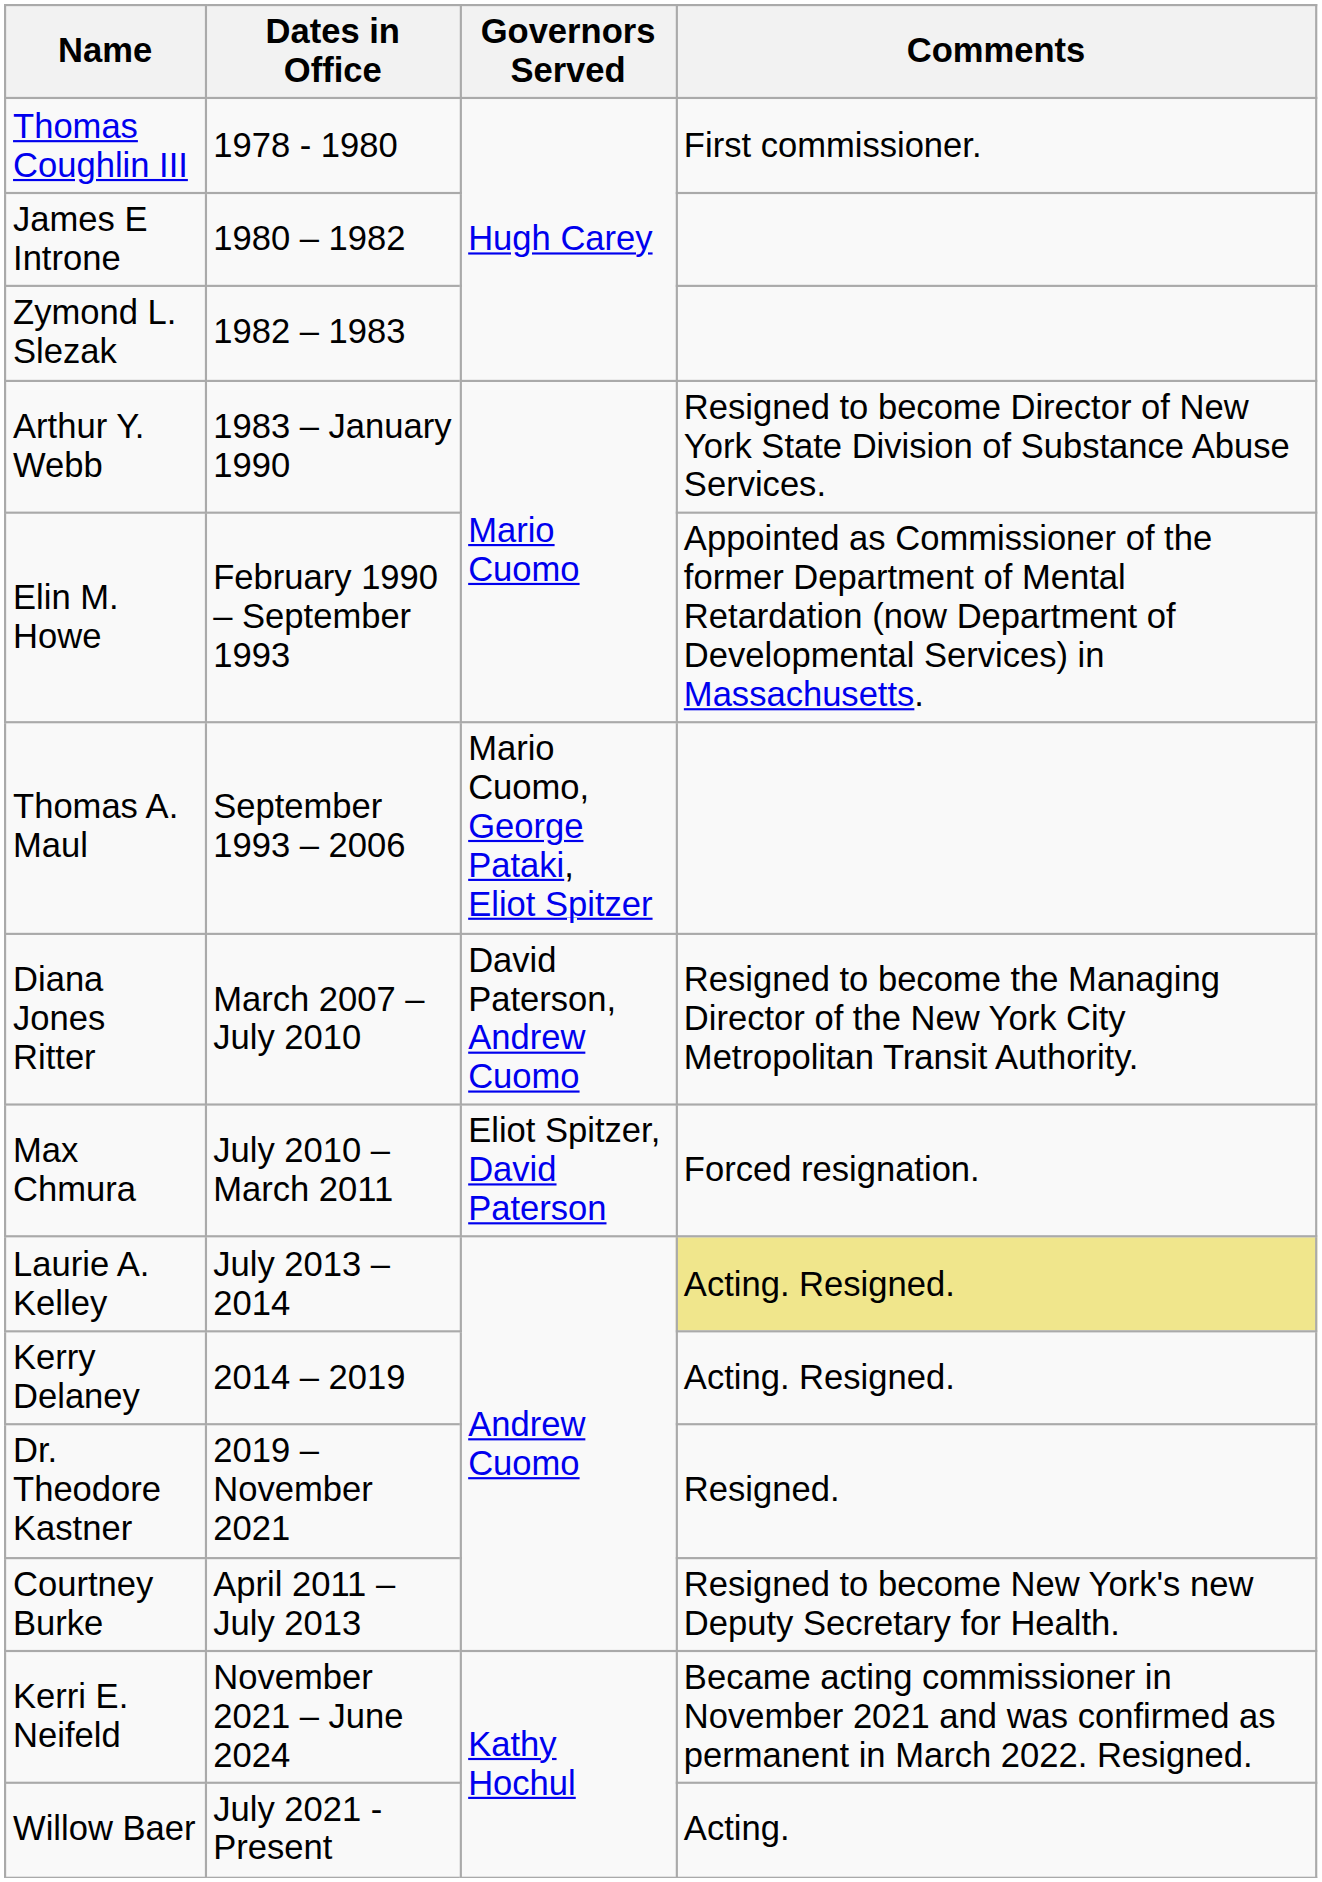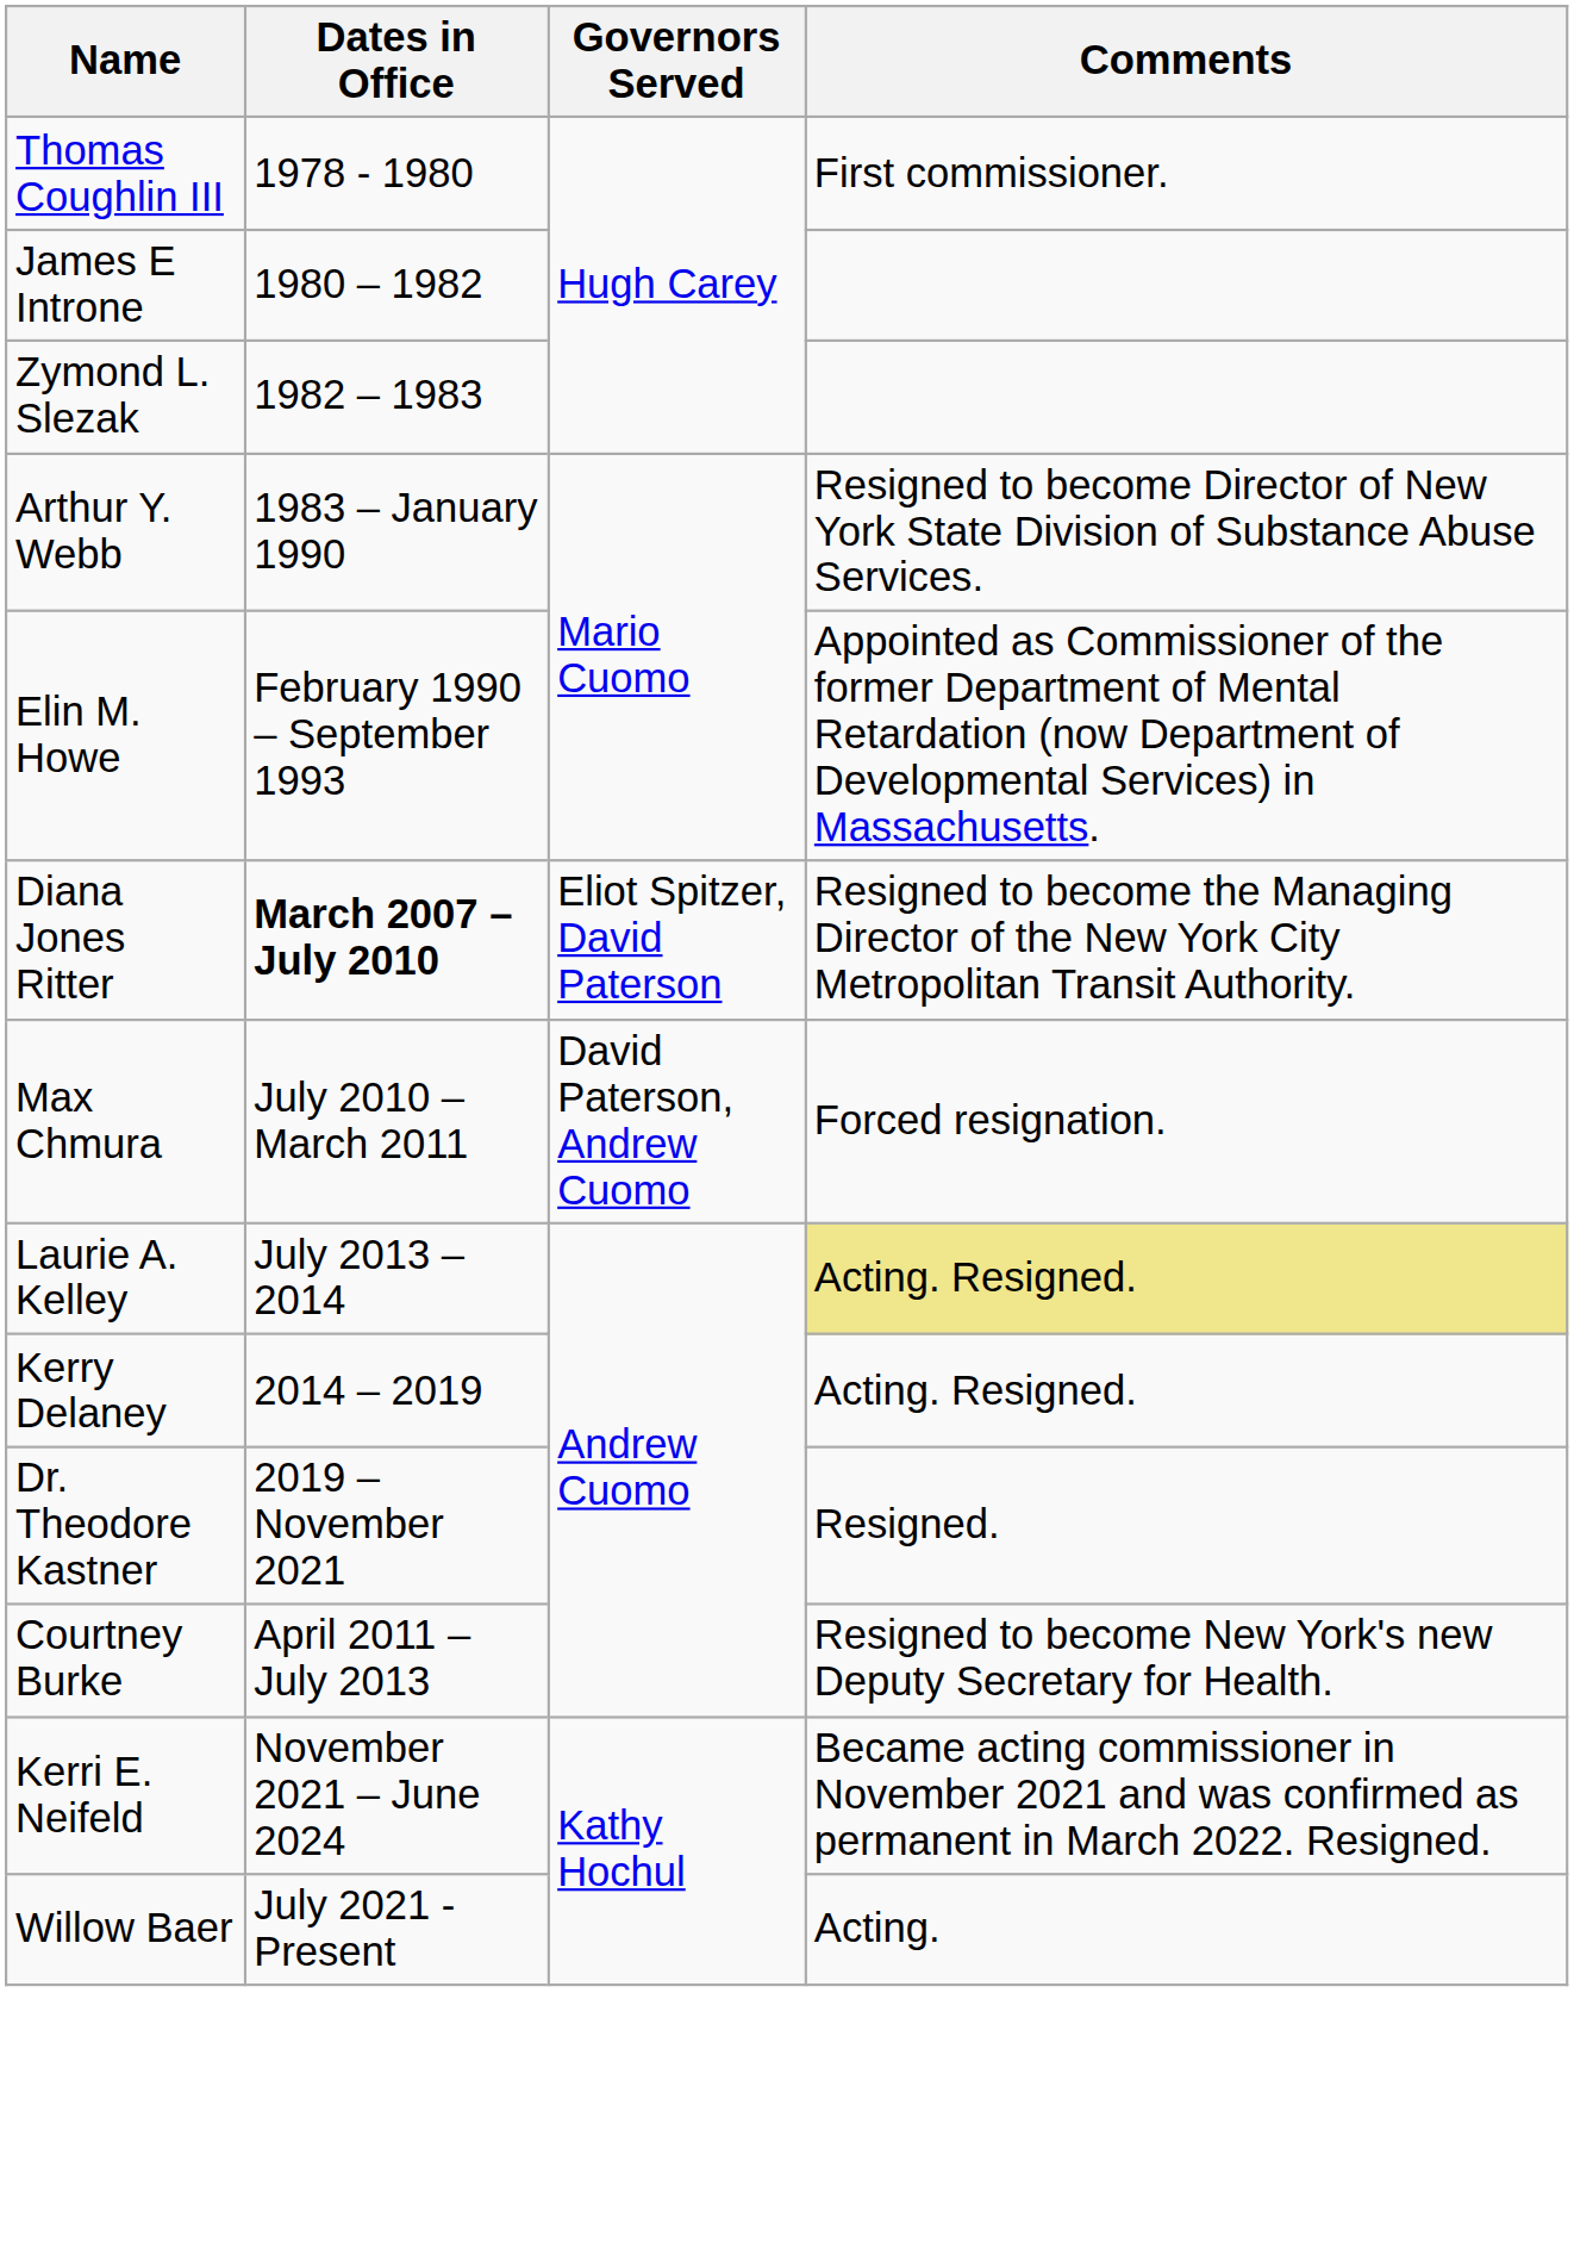 <table class="wikitable mw-collapsible">
 <tr>
 <th>Name</th>
 <th><strong>Dates in Office</strong></th>
 <th><strong>Governors Served</strong></th>
 <th><strong>Comments</strong></th>
 </tr>
 <tr>
 <td><a href='#'>Thomas Coughlin III</a></td>
 <td>1978 - 1980</td>
 <td rowspan="3"><a href='#'>Hugh Carey</a></td>
 <td>First commissioner.</td>
 </tr>
 <tr>
 <td>James E Introne</td>
 <td>1980 – 1982</td>
 <td></td>
 </tr>
 <tr>
 <td>Zymond L. Slezak</td>
 <td>1982 – 1983</td>
 <td></td>
 </tr>
 <tr>
 <td>Arthur Y. Webb</td>
 <td>1983 – January 1990</td>
 <td rowspan="2"><a href='#'>Mario Cuomo</a></td>
 <td>Resigned to become Director of New York State Division of Substance Abuse Services.</td>
 </tr>
 <tr>
 <td>Elin M. Howe</td>
 <td>February 1990 – September 1993</td>
 <td>Appointed as Commissioner of the former Department of Mental Retardation (now Department of Developmental Services) in <a href='#'>Massachusetts</a>.</td>
 </tr>
 <tr>
-<td>Thomas A. Maul</td>
-<td>September 1993 – 2006</td>
-<td>Mario Cuomo,<br><a href='#'>George Pataki</a>,<br><a href='#'>Eliot Spitzer</a></td>
-<td></td>
-</tr>
-<tr>
 <td>Diana Jones Ritter</td>
-<td>March 2007 – July 2010</td>
-<td>David Paterson,<br><a href='#'>Andrew Cuomo</a></td>
+<td><strong>March 2007 – July 2010</strong></td>
+<td>Eliot Spitzer,<br><a href='#'>David Paterson</a></td>
 <td>Resigned to become the Managing Director of the New York City Metropolitan Transit Authority.</td>
 </tr>
 <tr>
 <td>Max Chmura</td>
 <td>July 2010 – March 2011</td>
-<td>Eliot Spitzer,<br><a href='#'>David Paterson</a></td>
+<td>David Paterson,<br><a href='#'>Andrew Cuomo</a></td>
 <td>Forced resignation.</td>
 </tr>
 <tr>
 <td>Laurie A. Kelley</td>
 <td>July 2013 – 2014</td>
 <td rowspan="4"><a href='#'>Andrew Cuomo</a></td>
 <td style="background: khaki;">Acting. Resigned.</td>
 </tr>
 <tr>
 <td>Kerry Delaney</td>
 <td>2014 – 2019</td>
 <td>Acting. Resigned.</td>
 </tr>
 <tr>
 <td>Dr. Theodore Kastner</td>
 <td>2019 – November 2021</td>
 <td>Resigned.</td>
 </tr>
 <tr>
 <td>Courtney Burke</td>
 <td>April 2011 – July 2013</td>
 <td>Resigned to become New York's new Deputy Secretary for Health.</td>
 </tr>
 <tr>
 <td>Kerri E. Neifeld</td>
 <td>November 2021 – June 2024</td>
 <td rowspan="2"><a href='#'>Kathy Hochul</a></td>
 <td>Became acting commissioner in November 2021 and was confirmed as permanent in March 2022. Resigned.</td>
 </tr>
 <tr>
 <td>Willow Baer</td>
 <td>July 2021 - Present</td>
 <td>Acting.</td>
 </tr>
 </table>
